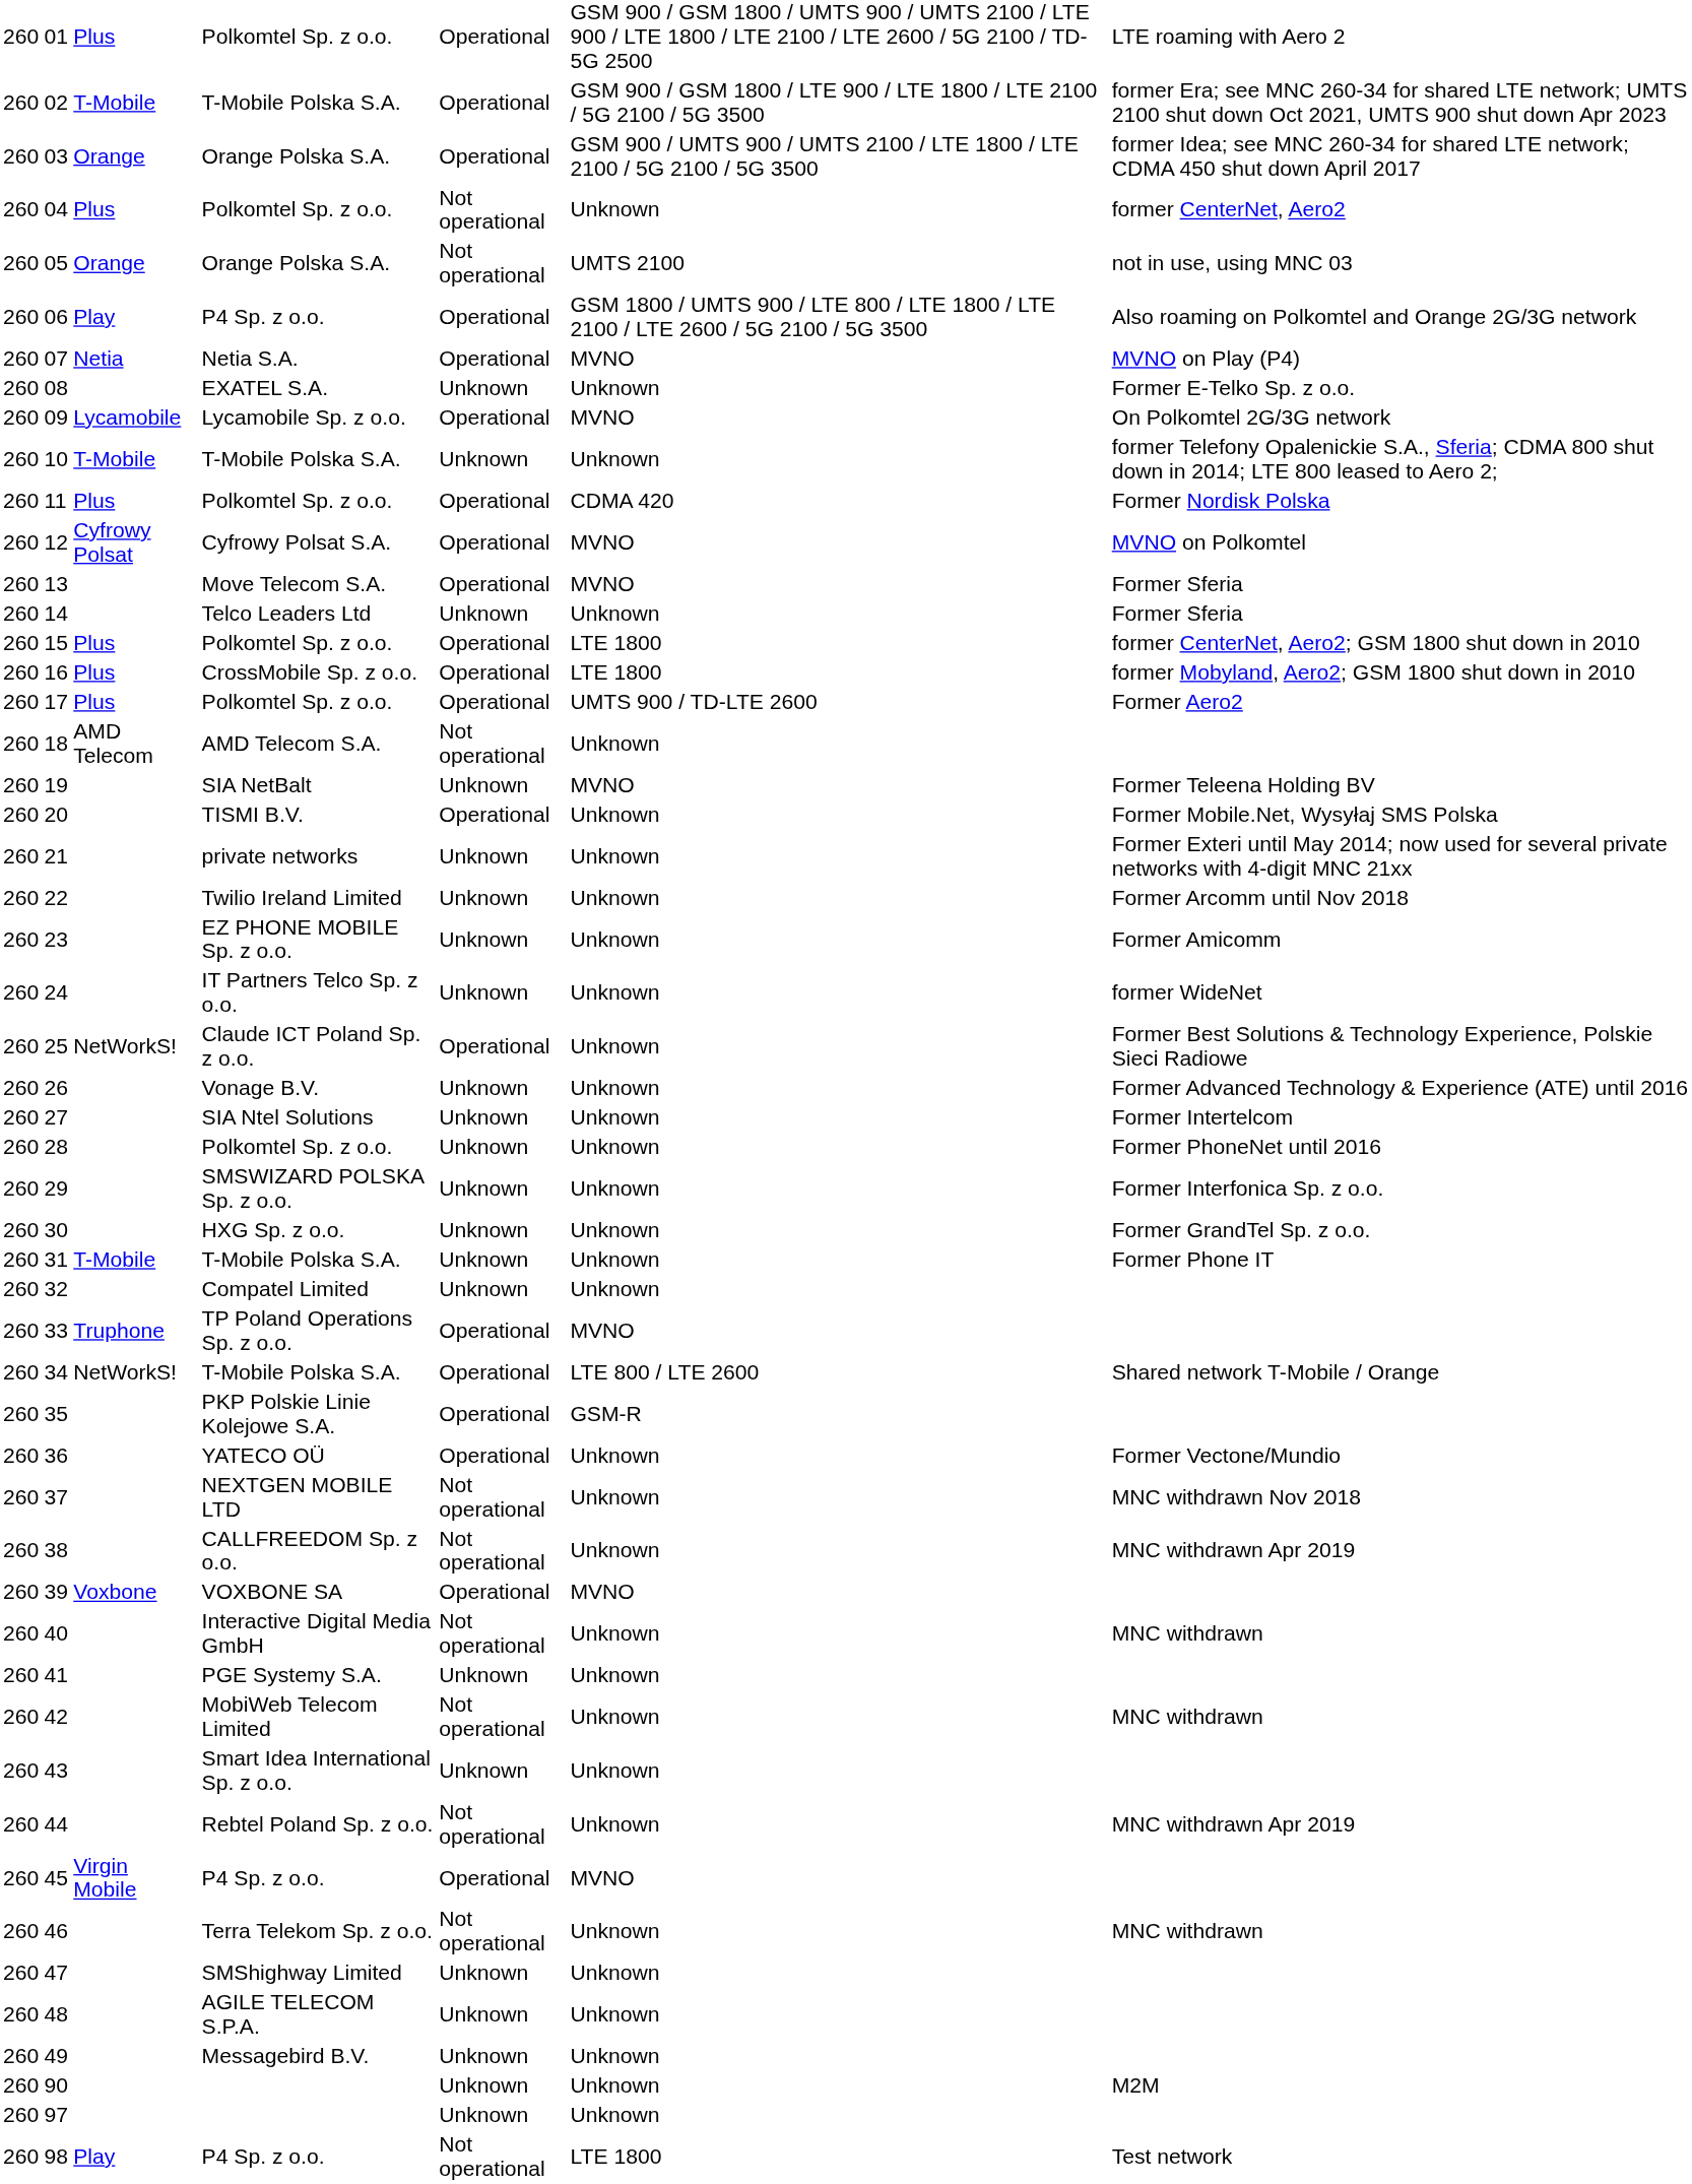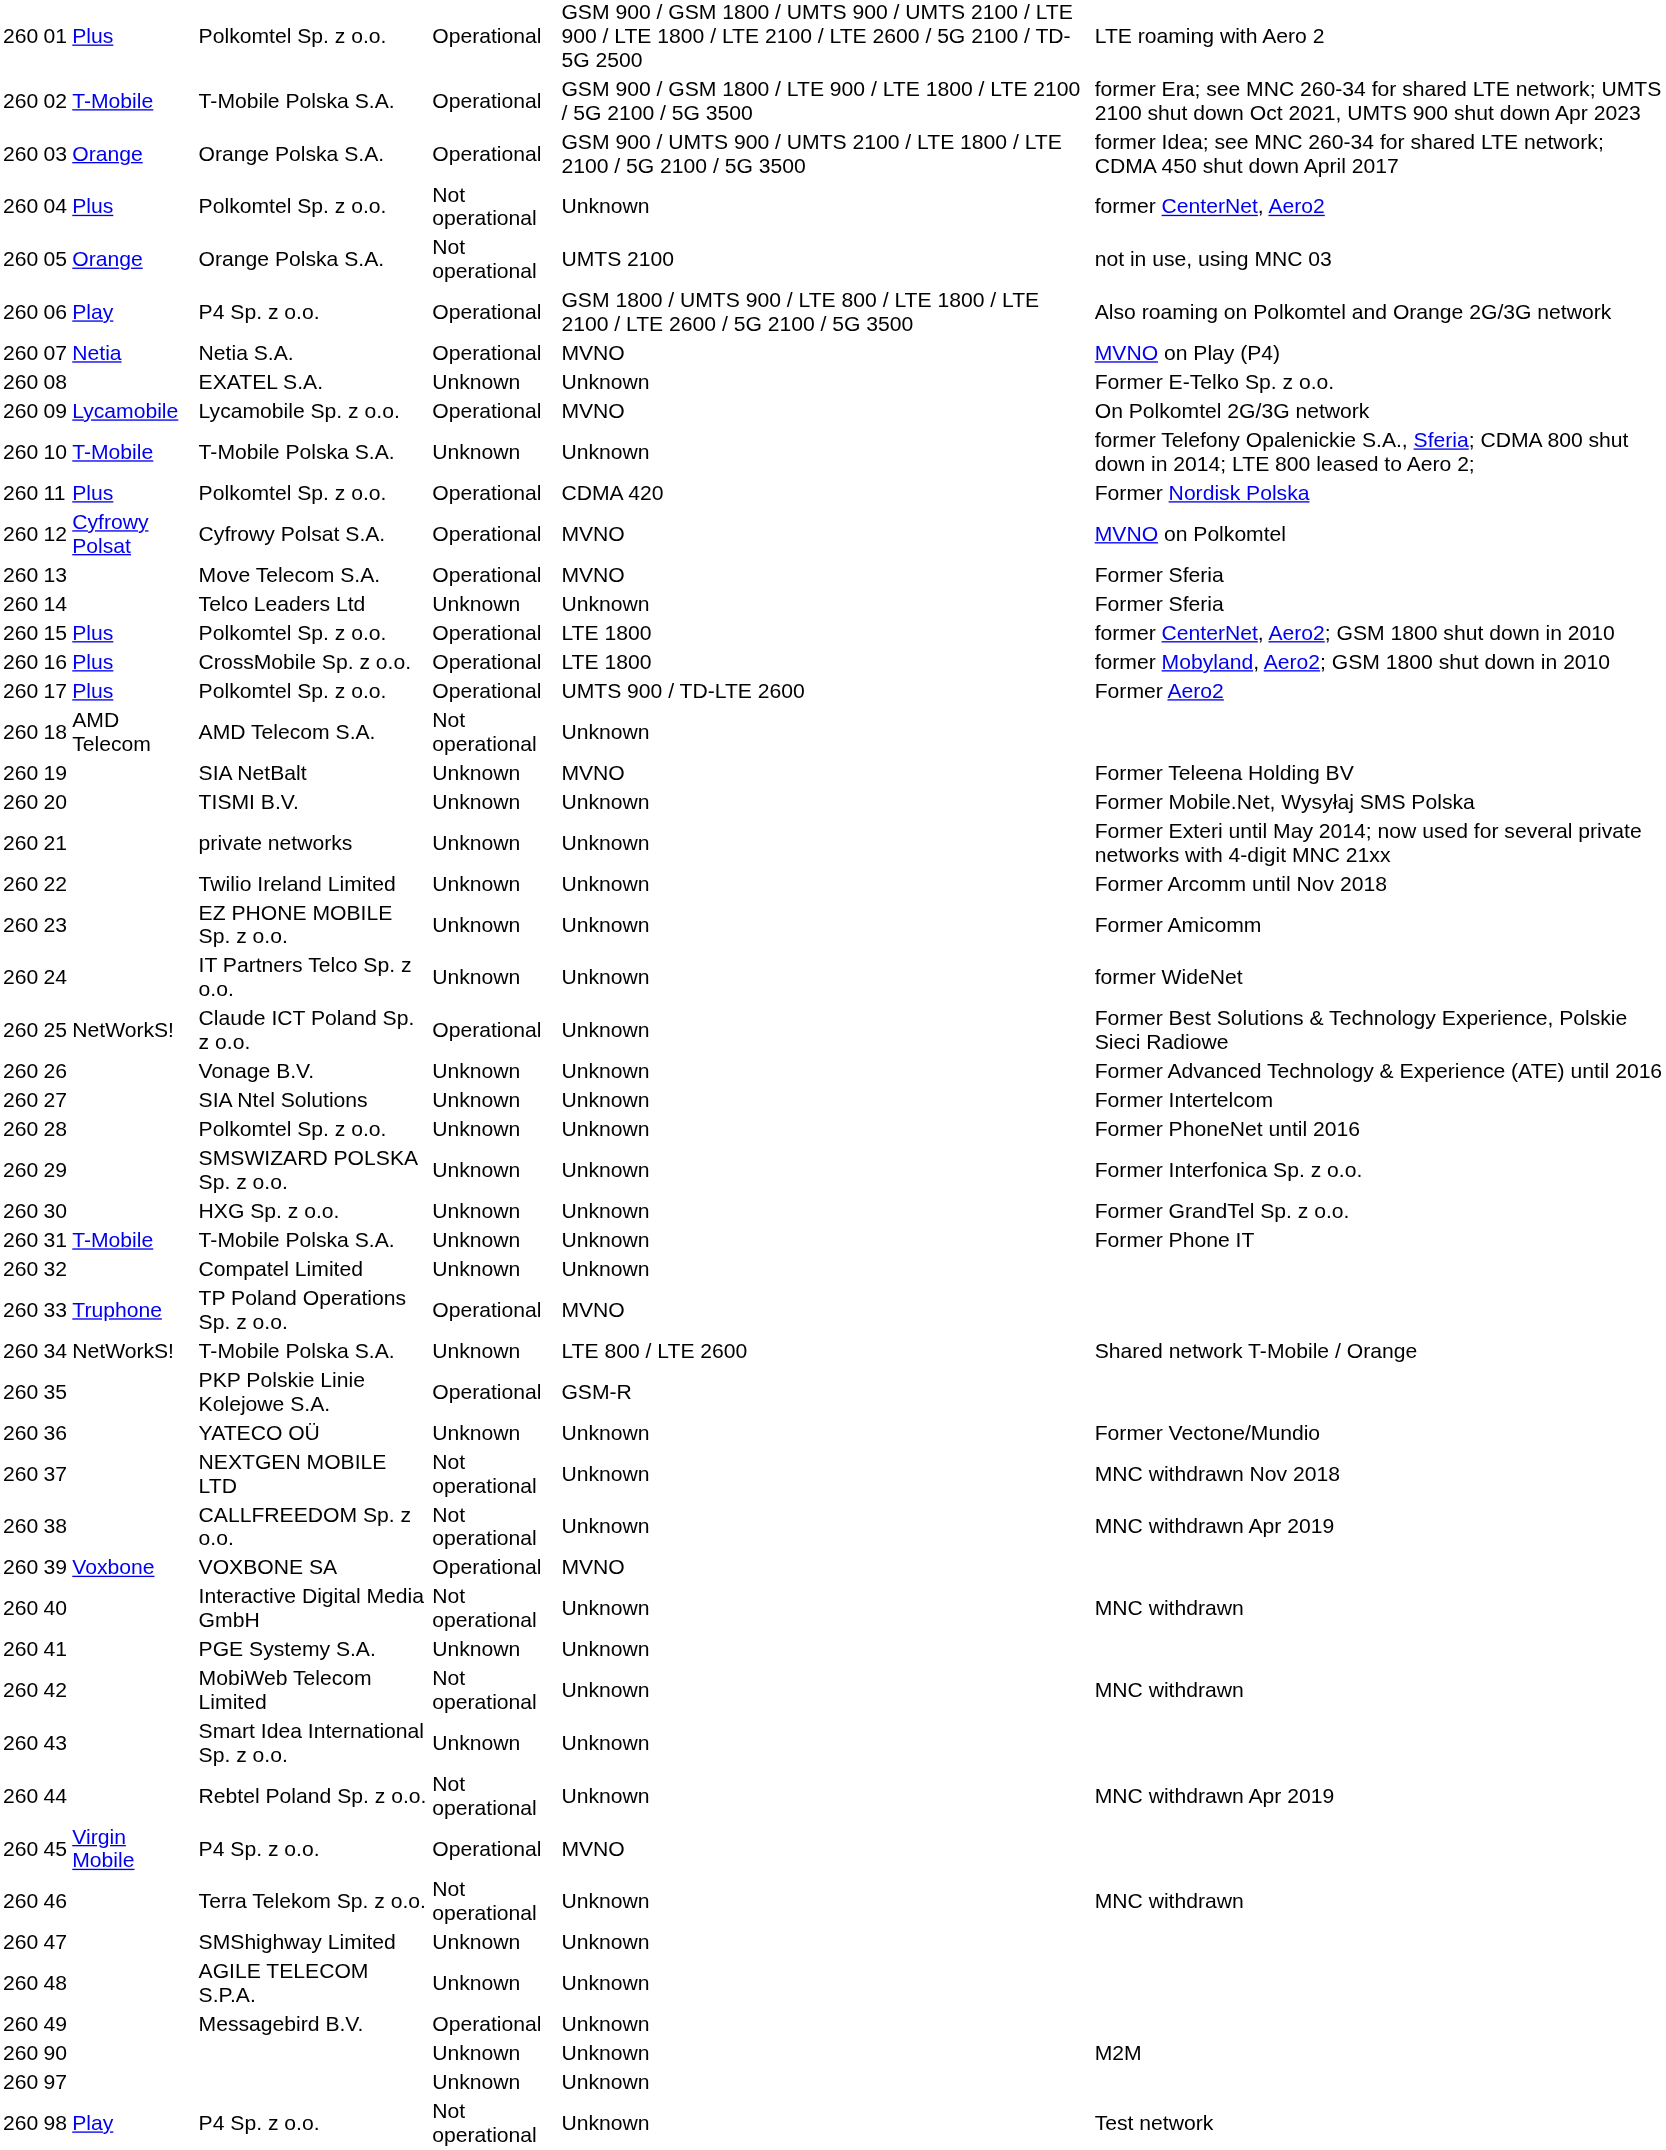 <table>
 <tr>
 <td>260</td>
 <td>01</td>
 <td><a href='#'>Plus</a></td>
 <td>Polkomtel Sp. z o.o.</td>
 <td>Operational</td>
 <td>GSM 900 / GSM 1800 / UMTS 900 / UMTS 2100 / LTE 900 / LTE 1800 / LTE 2100 / LTE 2600 / 5G 2100 / TD-5G 2500</td>
 <td>LTE roaming with Aero 2</td>
 </tr>
 <tr>
 <td>260</td>
 <td>02</td>
 <td><a href='#'>T-Mobile</a></td>
 <td>T-Mobile Polska S.A.</td>
 <td>Operational</td>
 <td>GSM 900 / GSM 1800 / LTE 900 / LTE 1800 / LTE 2100 / 5G 2100 / 5G 3500</td>
 <td>former Era; see MNC 260-34 for shared LTE network; UMTS 2100 shut down Oct 2021, UMTS 900 shut down Apr 2023</td>
 </tr>
 <tr>
 <td>260</td>
 <td>03</td>
 <td><a href='#'>Orange</a></td>
 <td>Orange Polska S.A.</td>
 <td>Operational</td>
 <td>GSM 900 / UMTS 900 / UMTS 2100 / LTE 1800 / LTE 2100 / 5G 2100 / 5G 3500</td>
 <td>former Idea; see MNC 260-34 for shared LTE network; CDMA 450 shut down April 2017</td>
 </tr>
 <tr>
 <td>260</td>
 <td>04</td>
 <td><a href='#'>Plus</a></td>
 <td>Polkomtel Sp. z o.o.</td>
 <td>Not operational</td>
 <td>Unknown</td>
 <td>former <a href='#'>CenterNet</a>, <a href='#'>Aero2</a></td>
 </tr>
 <tr>
 <td>260</td>
 <td>05</td>
 <td><a href='#'>Orange</a></td>
 <td>Orange Polska S.A.</td>
 <td>Not operational</td>
 <td>UMTS 2100</td>
 <td>not in use, using MNC 03</td>
 </tr>
 <tr>
 <td>260</td>
 <td>06</td>
 <td><a href='#'>Play</a></td>
 <td>P4 Sp. z o.o.</td>
 <td>Operational</td>
 <td>GSM 1800 / UMTS 900 / LTE 800 / LTE 1800 / LTE 2100 / LTE 2600 / 5G 2100 / 5G 3500</td>
 <td>Also roaming on Polkomtel and Orange 2G/3G network</td>
 </tr>
 <tr>
 <td>260</td>
 <td>07</td>
 <td><a href='#'>Netia</a></td>
 <td>Netia S.A.</td>
 <td>Operational</td>
 <td>MVNO</td>
 <td><a href='#'>MVNO</a> on Play (P4)</td>
 </tr>
 <tr>
 <td>260</td>
 <td>08</td>
 <td></td>
 <td>EXATEL S.A.</td>
 <td>Unknown</td>
 <td>Unknown</td>
 <td>Former E-Telko Sp. z o.o.</td>
 </tr>
 <tr>
 <td>260</td>
 <td>09</td>
 <td><a href='#'>Lycamobile</a></td>
 <td>Lycamobile Sp. z o.o.</td>
 <td>Operational</td>
 <td>MVNO</td>
 <td>On Polkomtel 2G/3G network</td>
 </tr>
 <tr>
 <td>260</td>
 <td>10</td>
 <td><a href='#'>T-Mobile</a></td>
 <td>T-Mobile Polska S.A.</td>
 <td>Unknown</td>
 <td>Unknown</td>
 <td>former Telefony Opalenickie S.A., <a href='#'>Sferia</a>; CDMA 800 shut down in 2014; LTE 800 leased to Aero 2;</td>
 </tr>
 <tr>
 <td>260</td>
 <td>11</td>
 <td><a href='#'>Plus</a></td>
 <td>Polkomtel Sp. z o.o.</td>
 <td>Operational</td>
 <td>CDMA 420</td>
 <td>Former <a href='#'>Nordisk Polska</a></td>
 </tr>
 <tr>
 <td>260</td>
 <td>12</td>
 <td><a href='#'>Cyfrowy Polsat</a></td>
 <td>Cyfrowy Polsat S.A.</td>
 <td>Operational</td>
 <td>MVNO</td>
 <td><a href='#'>MVNO</a> on Polkomtel</td>
 </tr>
 <tr>
 <td>260</td>
 <td>13</td>
 <td></td>
 <td>Move Telecom S.A.</td>
 <td>Operational</td>
 <td>MVNO</td>
 <td>Former Sferia</td>
 </tr>
 <tr>
 <td>260</td>
 <td>14</td>
 <td></td>
 <td>Telco Leaders Ltd</td>
 <td>Unknown</td>
 <td>Unknown</td>
 <td>Former Sferia</td>
 </tr>
 <tr>
 <td>260</td>
 <td>15</td>
 <td><a href='#'>Plus</a></td>
 <td>Polkomtel Sp. z o.o.</td>
 <td>Operational</td>
 <td>LTE 1800</td>
 <td>former <a href='#'>CenterNet</a>, <a href='#'>Aero2</a>; GSM 1800 shut down in 2010</td>
 </tr>
 <tr>
 <td>260</td>
 <td>16</td>
 <td><a href='#'>Plus</a></td>
 <td>CrossMobile Sp. z o.o.</td>
 <td>Operational</td>
 <td>LTE 1800</td>
 <td>former <a href='#'>Mobyland</a>, <a href='#'>Aero2</a>; GSM 1800 shut down in 2010</td>
 </tr>
 <tr>
 <td>260</td>
 <td>17</td>
 <td><a href='#'>Plus</a></td>
 <td>Polkomtel Sp. z o.o.</td>
 <td>Operational</td>
 <td>UMTS 900 / TD-LTE 2600</td>
 <td>Former <a href='#'>Aero2</a></td>
 </tr>
 <tr>
 <td>260</td>
 <td>18</td>
 <td>AMD Telecom</td>
 <td>AMD Telecom S.A.</td>
 <td>Not operational</td>
 <td>Unknown</td>
 <td></td>
 </tr>
 <tr>
 <td>260</td>
 <td>19</td>
 <td></td>
 <td>SIA NetBalt</td>
 <td>Unknown</td>
 <td>MVNO</td>
 <td>Former Teleena Holding BV</td>
 </tr>
 <tr>
 <td>260</td>
 <td>20</td>
 <td></td>
 <td>TISMI B.V.</td>
-<td>Operational</td>
+<td>Unknown</td>
 <td>Unknown</td>
 <td>Former Mobile.Net, Wysyłaj SMS Polska</td>
 </tr>
 <tr>
 <td>260</td>
 <td>21</td>
 <td></td>
 <td>private networks</td>
 <td>Unknown</td>
 <td>Unknown</td>
 <td>Former Exteri until May 2014; now used for several private networks with 4-digit MNC 21xx</td>
 </tr>
 <tr>
 <td>260</td>
 <td>22</td>
 <td></td>
 <td>Twilio Ireland Limited</td>
 <td>Unknown</td>
 <td>Unknown</td>
 <td>Former Arcomm until Nov 2018</td>
 </tr>
 <tr>
 <td>260</td>
 <td>23</td>
 <td></td>
 <td>EZ PHONE MOBILE Sp. z o.o.</td>
 <td>Unknown</td>
 <td>Unknown</td>
 <td>Former Amicomm</td>
 </tr>
 <tr>
 <td>260</td>
 <td>24</td>
 <td></td>
 <td>IT Partners Telco Sp. z o.o.</td>
 <td>Unknown</td>
 <td>Unknown</td>
 <td>former WideNet</td>
 </tr>
 <tr>
 <td>260</td>
 <td>25</td>
 <td>NetWorkS!</td>
 <td>Claude ICT Poland Sp. z o.o.</td>
 <td>Operational</td>
 <td>Unknown</td>
 <td>Former Best Solutions & Technology Experience, Polskie Sieci Radiowe</td>
 </tr>
 <tr>
 <td>260</td>
 <td>26</td>
 <td></td>
 <td>Vonage B.V.</td>
 <td>Unknown</td>
 <td>Unknown</td>
 <td>Former Advanced Technology & Experience (ATE) until 2016</td>
 </tr>
 <tr>
 <td>260</td>
 <td>27</td>
 <td></td>
 <td>SIA Ntel Solutions</td>
 <td>Unknown</td>
 <td>Unknown</td>
 <td>Former Intertelcom</td>
 </tr>
 <tr>
 <td>260</td>
 <td>28</td>
 <td></td>
 <td>Polkomtel Sp. z o.o.</td>
 <td>Unknown</td>
 <td>Unknown</td>
 <td>Former PhoneNet until 2016</td>
 </tr>
 <tr>
 <td>260</td>
 <td>29</td>
 <td></td>
 <td>SMSWIZARD POLSKA Sp. z o.o.</td>
 <td>Unknown</td>
 <td>Unknown</td>
 <td>Former Interfonica Sp. z o.o.</td>
 </tr>
 <tr>
 <td>260</td>
 <td>30</td>
 <td></td>
 <td>HXG Sp. z o.o.</td>
 <td>Unknown</td>
 <td>Unknown</td>
 <td>Former GrandTel Sp. z o.o.</td>
 </tr>
 <tr>
 <td>260</td>
 <td>31</td>
 <td><a href='#'>T-Mobile</a></td>
 <td>T-Mobile Polska S.A.</td>
 <td>Unknown</td>
 <td>Unknown</td>
 <td>Former Phone IT</td>
 </tr>
 <tr>
 <td>260</td>
 <td>32</td>
 <td></td>
 <td>Compatel Limited</td>
 <td>Unknown</td>
 <td>Unknown</td>
 <td></td>
 </tr>
 <tr>
 <td>260</td>
 <td>33</td>
 <td><a href='#'>Truphone</a></td>
 <td>TP Poland Operations Sp. z o.o.</td>
 <td>Operational</td>
 <td>MVNO</td>
 <td></td>
 </tr>
 <tr>
 <td>260</td>
 <td>34</td>
 <td>NetWorkS!</td>
 <td>T-Mobile Polska S.A.</td>
-<td>Operational</td>
+<td>Unknown</td>
 <td>LTE 800 / LTE 2600</td>
 <td>Shared network T-Mobile / Orange</td>
 </tr>
 <tr>
 <td>260</td>
 <td>35</td>
 <td></td>
 <td>PKP Polskie Linie Kolejowe S.A.</td>
 <td>Operational</td>
 <td>GSM-R</td>
 <td></td>
 </tr>
 <tr>
 <td>260</td>
 <td>36</td>
 <td></td>
 <td>YATECO OÜ</td>
-<td>Operational</td>
+<td>Unknown</td>
 <td>Unknown</td>
 <td>Former Vectone/Mundio</td>
 </tr>
 <tr>
 <td>260</td>
 <td>37</td>
 <td></td>
 <td>NEXTGEN MOBILE LTD</td>
 <td>Not operational</td>
 <td>Unknown</td>
 <td>MNC withdrawn Nov 2018</td>
 </tr>
 <tr>
 <td>260</td>
 <td>38</td>
 <td></td>
 <td>CALLFREEDOM Sp. z o.o.</td>
 <td>Not operational</td>
 <td>Unknown</td>
 <td>MNC withdrawn Apr 2019</td>
 </tr>
 <tr>
 <td>260</td>
 <td>39</td>
 <td><a href='#'>Voxbone</a></td>
 <td>VOXBONE SA</td>
 <td>Operational</td>
 <td>MVNO</td>
 <td></td>
 </tr>
 <tr>
 <td>260</td>
 <td>40</td>
 <td></td>
 <td>Interactive Digital Media GmbH</td>
 <td>Not operational</td>
 <td>Unknown</td>
 <td>MNC withdrawn</td>
 </tr>
 <tr>
 <td>260</td>
 <td>41</td>
 <td></td>
 <td>PGE Systemy S.A.</td>
 <td>Unknown</td>
 <td>Unknown</td>
 <td></td>
 </tr>
 <tr>
 <td>260</td>
 <td>42</td>
 <td></td>
 <td>MobiWeb Telecom Limited</td>
 <td>Not operational</td>
 <td>Unknown</td>
 <td>MNC withdrawn</td>
 </tr>
 <tr>
 <td>260</td>
 <td>43</td>
 <td></td>
 <td>Smart Idea International Sp. z o.o.</td>
 <td>Unknown</td>
 <td>Unknown</td>
 <td></td>
 </tr>
 <tr>
 <td>260</td>
 <td>44</td>
 <td></td>
 <td>Rebtel Poland Sp. z o.o.</td>
 <td>Not operational</td>
 <td>Unknown</td>
 <td>MNC withdrawn Apr 2019</td>
 </tr>
 <tr>
 <td>260</td>
 <td>45</td>
 <td><a href='#'>Virgin Mobile</a></td>
 <td>P4 Sp. z o.o.</td>
 <td>Operational</td>
 <td>MVNO</td>
 <td></td>
 </tr>
 <tr>
 <td>260</td>
 <td>46</td>
 <td></td>
 <td>Terra Telekom Sp. z o.o.</td>
 <td>Not operational</td>
 <td>Unknown</td>
 <td>MNC withdrawn</td>
 </tr>
 <tr>
 <td>260</td>
 <td>47</td>
 <td></td>
 <td>SMShighway Limited</td>
 <td>Unknown</td>
 <td>Unknown</td>
 <td></td>
 </tr>
 <tr>
 <td>260</td>
 <td>48</td>
 <td></td>
 <td>AGILE TELECOM S.P.A.</td>
 <td>Unknown</td>
 <td>Unknown</td>
 <td></td>
 </tr>
 <tr>
 <td>260</td>
 <td>49</td>
 <td></td>
 <td>Messagebird B.V.</td>
-<td>Unknown</td>
+<td>Operational</td>
 <td>Unknown</td>
 <td></td>
 </tr>
 <tr>
 <td>260</td>
 <td>90</td>
 <td></td>
 <td></td>
 <td>Unknown</td>
 <td>Unknown</td>
 <td>M2M</td>
 </tr>
 <tr>
 <td>260</td>
 <td>97</td>
 <td></td>
 <td></td>
 <td>Unknown</td>
 <td>Unknown</td>
 <td></td>
 </tr>
 <tr>
 <td>260</td>
 <td>98</td>
 <td><a href='#'>Play</a></td>
 <td>P4 Sp. z o.o.</td>
 <td>Not operational</td>
-<td>LTE 1800</td>
+<td>Unknown</td>
 <td>Test network</td>
 </tr>
 </table>
